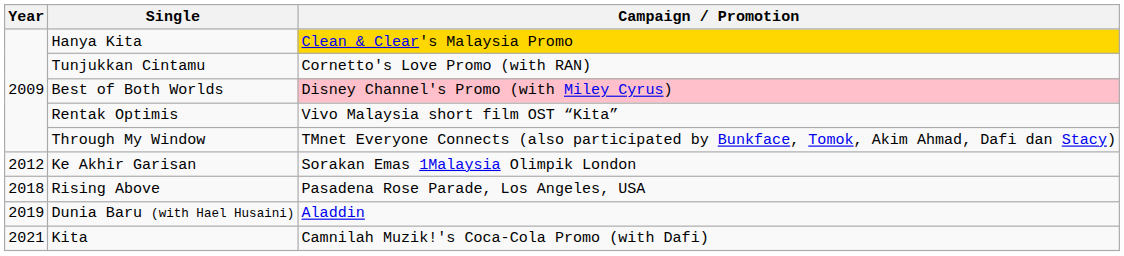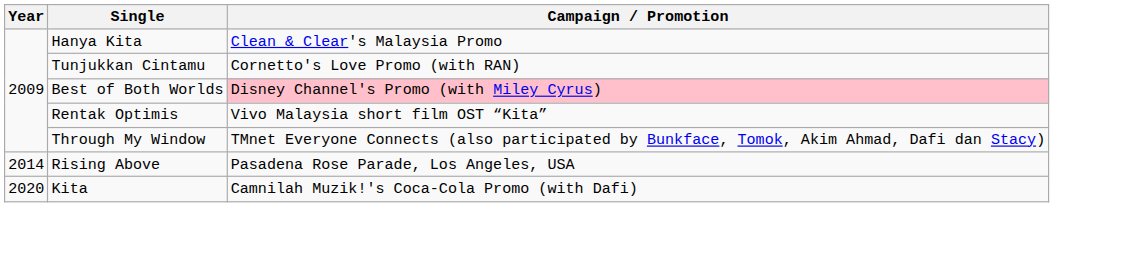 <table class="wikitable">
 <tr>
 <th>Year</th>
 <th>Single</th>
 <th>Campaign / Promotion</th>
 </tr>
 <tr>
 <td rowspan="5">2009</td>
 <td>Hanya Kita</td>
-<td style="background: gold;"><a href='#'>Clean & Clear</a>'s Malaysia Promo</td>
+<td><a href='#'>Clean & Clear</a>'s Malaysia Promo</td>
 </tr>
 <tr>
 <td>Tunjukkan Cintamu</td>
 <td>Cornetto's Love Promo (with RAN)</td>
 </tr>
 <tr>
 <td>Best of Both Worlds</td>
 <td style="background: pink;">Disney Channel's Promo (with <a href='#'>Miley Cyrus</a>)</td>
 </tr>
 <tr>
 <td>Rentak Optimis</td>
 <td>Vivo Malaysia short film OST “Kita”</td>
 </tr>
 <tr>
 <td>Through My Window</td>
 <td>TMnet Everyone Connects (also participated by <a href='#'>Bunkface</a>, <a href='#'>Tomok</a>, Akim Ahmad, Dafi dan <a href='#'>Stacy</a>)</td>
 </tr>
 <tr>
-<td>2012</td>
-<td>Ke Akhir Garisan</td>
-<td>Sorakan Emas <a href='#'>1Malaysia</a> Olimpik London</td>
-</tr>
-<tr>
-<td>2018</td>
+<td>2014</td>
 <td>Rising Above</td>
 <td>Pasadena Rose Parade, Los Angeles, USA</td>
 </tr>
 <tr>
-<td>2019</td>
-<td>Dunia Baru <small>(with Hael Husaini)</small></td>
-<td><a href='#'>Aladdin</a></td>
-</tr>
-<tr>
-<td>2021</td>
+<td>2020</td>
 <td>Kita</td>
 <td>Camnilah Muzik!'s Coca-Cola Promo (with Dafi)</td>
 </tr>
 </table>
